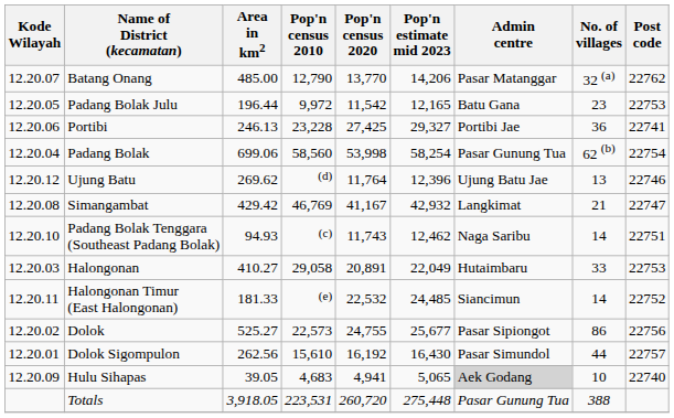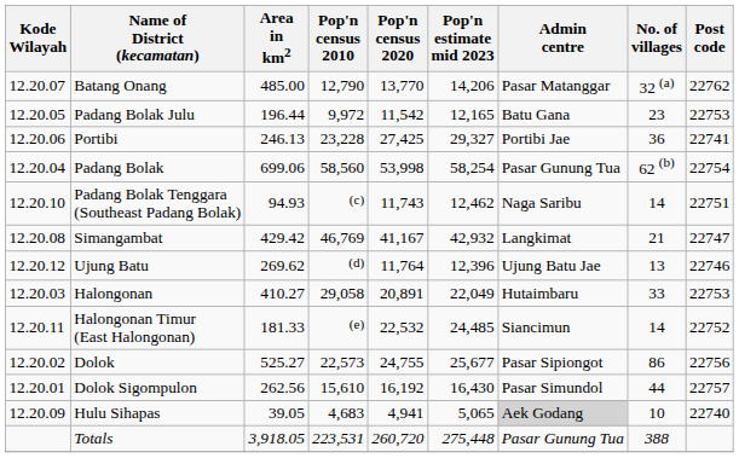 <table class="sortable wikitable">
 <tr>
 <th>Kode <br>Wilayah</th>
 <th>Name of<br>District<br>(<em>kecamatan</em>)</th>
 <th>Area<br>in <br>km<sup>2</sup></th>
 <th>Pop'n<br>census<br>2010</th>
 <th>Pop'n<br>census<br>2020</th>
 <th>Pop'n<br>estimate<br>mid 2023</th>
 <th>Admin <br> centre</th>
 <th>No. of <br>villages</th>
 <th>Post <br>code</th>
 </tr>
 <tr>
 <td>12.20.07</td>
 <td>Batang Onang</td>
 <td align="right">485.00</td>
 <td align="right">12,790</td>
 <td align="right">13,770</td>
 <td align="right">14,206</td>
 <td>Pasar Matanggar</td>
 <td align="center">32 <sup>(a)</sup></td>
 <td>22762</td>
 </tr>
 <tr>
 <td>12.20.05</td>
 <td>Padang Bolak Julu</td>
 <td align="right">196.44</td>
 <td align="right">9,972</td>
 <td align="right">11,542</td>
 <td align="right">12,165</td>
 <td>Batu Gana</td>
 <td align="center">23</td>
 <td>22753</td>
 </tr>
 <tr>
 <td>12.20.06</td>
 <td>Portibi</td>
 <td align="right">246.13</td>
 <td align="right">23,228</td>
 <td align="right">27,425</td>
 <td align="right">29,327</td>
 <td>Portibi Jae</td>
 <td align="center">36</td>
 <td>22741</td>
 </tr>
 <tr>
 <td>12.20.04</td>
 <td>Padang Bolak</td>
 <td align="right">699.06</td>
 <td align="right">58,560</td>
 <td align="right">53,998</td>
 <td align="right">58,254</td>
 <td>Pasar Gunung Tua</td>
 <td align="center">62 <sup>(b)</sup></td>
 <td>22754</td>
 </tr>
 <tr>
-<td>12.20.12</td>
-<td>Ujung Batu</td>
-<td align="right">269.62</td>
-<td align="right"><sup>(d)</sup></td>
-<td align="right">11,764</td>
-<td align="right">12,396</td>
-<td>Ujung Batu Jae</td>
-<td align="center">13</td>
-<td>22746</td>
+<td>12.20.10</td>
+<td>Padang Bolak Tenggara<br>(Southeast Padang Bolak)</td>
+<td align="right">94.93</td>
+<td align="right"><sup>(c)</sup></td>
+<td align="right">11,743</td>
+<td align="right">12,462</td>
+<td>Naga Saribu</td>
+<td align="center">14</td>
+<td>22751</td>
 </tr>
 <tr>
 <td>12.20.08</td>
 <td>Simangambat</td>
 <td align="right">429.42</td>
 <td align="right">46,769</td>
 <td align="right">41,167</td>
 <td align="right">42,932</td>
 <td>Langkimat</td>
 <td align="center">21</td>
 <td>22747</td>
 </tr>
 <tr>
-<td>12.20.10</td>
-<td>Padang Bolak Tenggara<br>(Southeast Padang Bolak)</td>
-<td align="right">94.93</td>
-<td align="right"><sup>(c)</sup></td>
-<td align="right">11,743</td>
-<td align="right">12,462</td>
-<td>Naga Saribu</td>
-<td align="center">14</td>
-<td>22751</td>
+<td>12.20.12</td>
+<td>Ujung Batu</td>
+<td align="right">269.62</td>
+<td align="right"><sup>(d)</sup></td>
+<td align="right">11,764</td>
+<td align="right">12,396</td>
+<td>Ujung Batu Jae</td>
+<td align="center">13</td>
+<td>22746</td>
 </tr>
 <tr>
 <td>12.20.03</td>
 <td>Halongonan</td>
 <td align="right">410.27</td>
 <td align="right">29,058</td>
 <td align="right">20,891</td>
 <td align="right">22,049</td>
 <td>Hutaimbaru</td>
 <td align="center">33</td>
 <td>22753</td>
 </tr>
 <tr>
 <td>12.20.11</td>
 <td>Halongonan Timur<br>(East Halongonan)</td>
 <td align="right">181.33</td>
 <td align="right"><sup>(e)</sup></td>
 <td align="right">22,532</td>
 <td align="right">24,485</td>
 <td>Siancimun</td>
 <td align="center">14</td>
 <td>22752</td>
 </tr>
 <tr>
 <td>12.20.02</td>
 <td>Dolok</td>
 <td align="right">525.27</td>
 <td align="right">22,573</td>
 <td align="right">24,755</td>
 <td align="right">25,677</td>
 <td>Pasar Sipiongot</td>
 <td align="center">86</td>
 <td>22756</td>
 </tr>
 <tr>
 <td>12.20.01</td>
 <td>Dolok Sigompulon</td>
 <td align="right">262.56</td>
 <td align="right">15,610</td>
 <td align="right">16,192</td>
 <td align="right">16,430</td>
 <td>Pasar Simundol</td>
 <td align="center">44</td>
 <td>22757</td>
 </tr>
 <tr>
 <td>12.20.09</td>
 <td>Hulu Sihapas</td>
 <td align="right">39.05</td>
 <td align="right">4,683</td>
 <td align="right">4,941</td>
 <td align="right">5,065</td>
 <td style="background: lightgrey;">Aek Godang</td>
 <td align="center">10</td>
 <td>22740</td>
 </tr>
 <tr>
 <td></td>
 <td><em>Totals</em></td>
 <td align="right"><em>3,918.05</em></td>
 <td align="right"><em>223,531</em></td>
 <td align="right"><em>260,720</em></td>
 <td align="right"><em>275,448</em></td>
 <td><em>Pasar Gunung Tua</em></td>
 <td align="center"><em>388</em></td>
 <td></td>
 </tr>
 <tr>
 </tr>
 </table>
